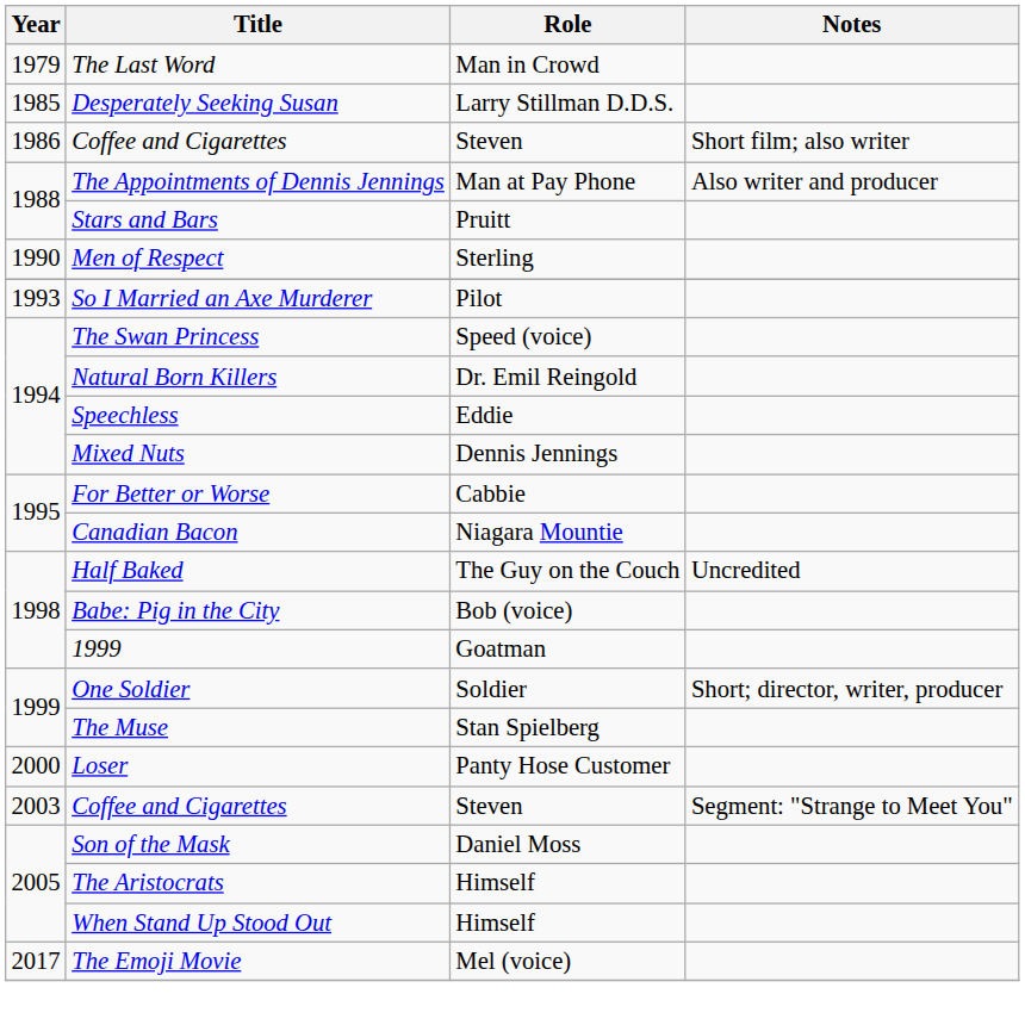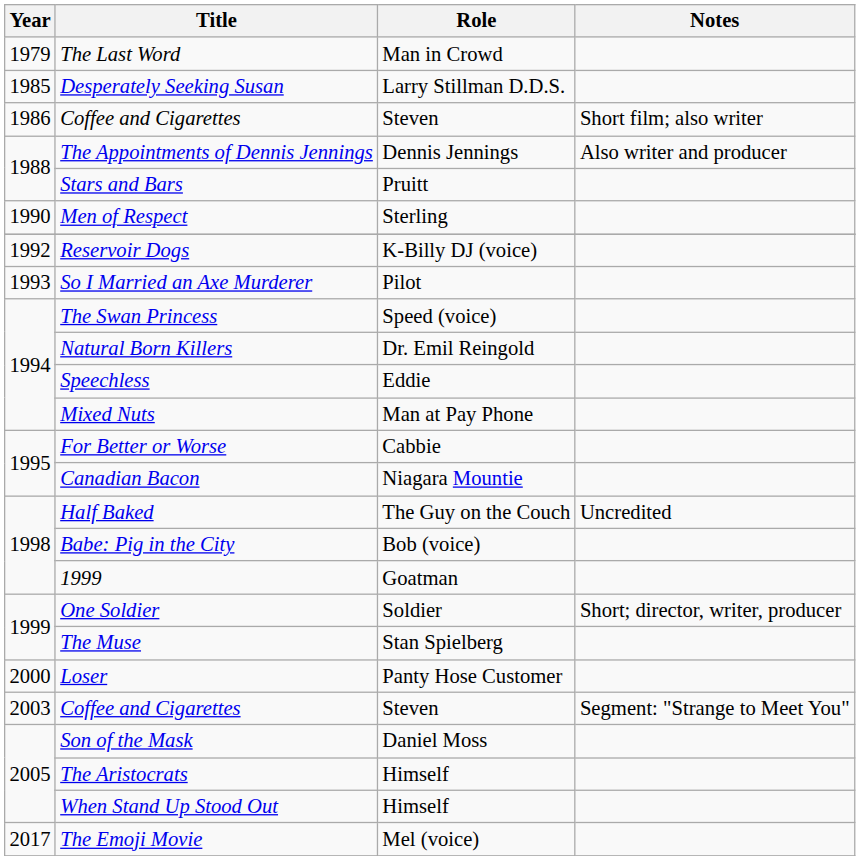 <table class="wikitable sortable">
 <tr>
 <th>Year</th>
 <th>Title</th>
 <th>Role</th>
 <th>Notes</th>
 </tr>
 <tr>
 <td>1979</td>
 <td><em>The Last Word </em></td>
 <td>Man in Crowd</td>
 <td></td>
 </tr>
 <tr>
 <td>1985</td>
 <td><em><a href='#'>Desperately Seeking Susan</a></em></td>
 <td>Larry Stillman D.D.S.</td>
 <td></td>
 </tr>
 <tr>
 <td>1986</td>
 <td><em>Coffee and Cigarettes</em></td>
 <td>Steven</td>
 <td>Short film; also writer</td>
 </tr>
 <tr>
 <td rowspan=2>1988</td>
 <td><em><a href='#'>The Appointments of Dennis Jennings</a></em></td>
-<td>Man at Pay Phone</td>
+<td>Dennis Jennings</td>
 <td>Also writer and producer</td>
 </tr>
 <tr>
 <td><em><a href='#'>Stars and Bars</a></em></td>
 <td>Pruitt</td>
 <td></td>
 </tr>
 <tr>
 <td>1990</td>
 <td><em><a href='#'>Men of Respect</a></em></td>
 <td>Sterling</td>
 <td></td>
 </tr>
 <tr>
+</tr>
+<tr>
+<td>1992</td>
+<td><em><a href='#'>Reservoir Dogs</a></em></td>
+<td>K-Billy DJ (voice)</td>
+<td></td>
 </tr>
 <tr>
 <td>1993</td>
 <td><em><a href='#'>So I Married an Axe Murderer</a></em></td>
 <td>Pilot</td>
 <td></td>
 </tr>
 <tr>
 <td rowspan=4>1994</td>
 <td><em><a href='#'>The Swan Princess</a></em></td>
 <td>Speed (voice)</td>
 <td></td>
 </tr>
 <tr>
 <td><em><a href='#'>Natural Born Killers</a></em></td>
 <td>Dr. Emil Reingold</td>
 <td></td>
 </tr>
 <tr>
 <td><em><a href='#'>Speechless</a></em></td>
 <td>Eddie</td>
 <td></td>
 </tr>
 <tr>
 <td><em><a href='#'>Mixed Nuts</a></em></td>
-<td>Dennis Jennings</td>
+<td>Man at Pay Phone</td>
 <td></td>
 </tr>
 <tr>
 <td rowspan=2>1995</td>
 <td><em><a href='#'>For Better or Worse</a></em></td>
 <td>Cabbie</td>
 <td></td>
 </tr>
 <tr>
 <td><em><a href='#'>Canadian Bacon</a></em></td>
 <td>Niagara <a href='#'>Mountie</a></td>
 <td></td>
 </tr>
 <tr>
 <td rowspan=3>1998</td>
 <td><em><a href='#'>Half Baked</a></em></td>
 <td>The Guy on the Couch</td>
 <td>Uncredited</td>
 </tr>
 <tr>
 <td><em><a href='#'>Babe: Pig in the City</a></em></td>
 <td>Bob (voice)</td>
 <td></td>
 </tr>
 <tr>
 <td><em>1999</em></td>
 <td>Goatman</td>
 <td></td>
 </tr>
 <tr>
 <td rowspan=2>1999</td>
 <td><em><a href='#'>One Soldier</a></em></td>
 <td>Soldier</td>
 <td>Short; director, writer, producer</td>
 </tr>
 <tr>
 <td><em><a href='#'>The Muse</a></em></td>
 <td>Stan Spielberg</td>
 <td></td>
 </tr>
 <tr>
 <td>2000</td>
 <td><em><a href='#'>Loser</a></em></td>
 <td>Panty Hose Customer</td>
 <td></td>
 </tr>
 <tr>
 <td>2003</td>
 <td><em><a href='#'>Coffee and Cigarettes</a></em></td>
 <td>Steven</td>
 <td>Segment: "Strange to Meet You"</td>
 </tr>
 <tr>
 <td rowspan=3>2005</td>
 <td><em><a href='#'>Son of the Mask</a></em></td>
 <td>Daniel Moss</td>
 <td></td>
 </tr>
 <tr>
 <td><em><a href='#'>The Aristocrats</a></em></td>
 <td>Himself</td>
 <td></td>
 </tr>
 <tr>
 <td><em><a href='#'>When Stand Up Stood Out</a></em></td>
 <td>Himself</td>
 <td></td>
 </tr>
 <tr>
 <td>2017</td>
 <td><em><a href='#'>The Emoji Movie</a></em></td>
 <td>Mel (voice)</td>
 <td></td>
 </tr>
 <tr>
 </tr>
 </table>
